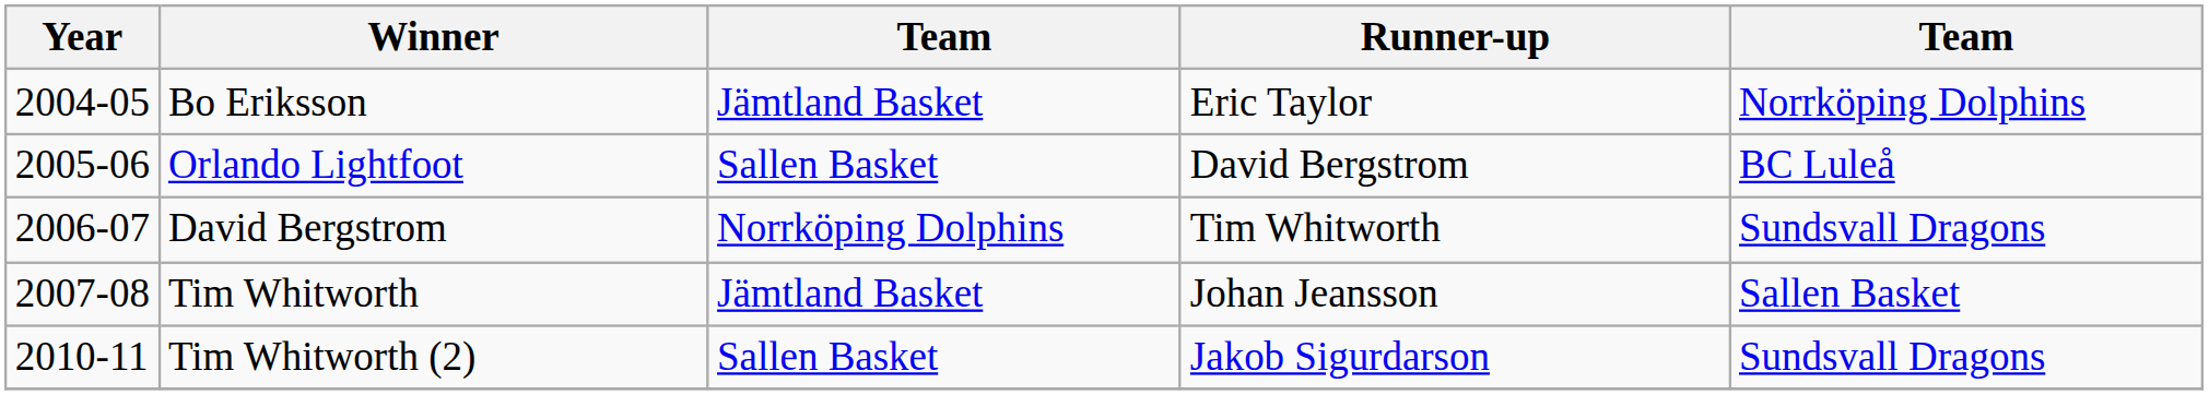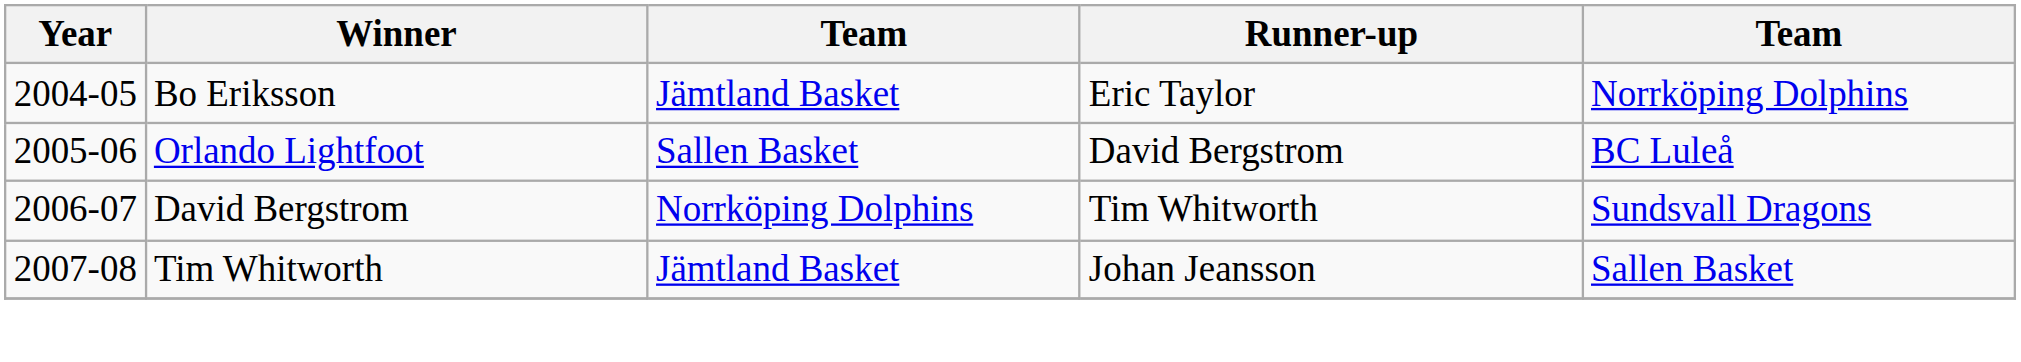 <table class="wikitable">
 <tr>
 <th>Year</th>
 <th width=210>Winner</th>
 <th width=180>Team</th>
 <th width=210>Runner-up</th>
 <th width=180>Team</th>
 </tr>
 <tr>
 <td>2004-05</td>
 <td> Bo Eriksson</td>
 <td><a href='#'>Jämtland Basket</a></td>
 <td> Eric Taylor</td>
 <td><a href='#'>Norrköping Dolphins</a></td>
 </tr>
 <tr>
 <td>2005-06</td>
 <td> <a href='#'>Orlando Lightfoot</a></td>
 <td><a href='#'>Sallen Basket</a></td>
 <td> David Bergstrom</td>
 <td><a href='#'>BC Luleå</a></td>
 </tr>
 <tr>
 <td>2006-07</td>
 <td> David Bergstrom</td>
 <td><a href='#'>Norrköping Dolphins</a></td>
 <td> Tim Whitworth</td>
 <td><a href='#'>Sundsvall Dragons</a></td>
 </tr>
 <tr>
 <td>2007-08</td>
 <td> Tim Whitworth</td>
 <td><a href='#'>Jämtland Basket</a></td>
 <td> Johan Jeansson</td>
 <td><a href='#'>Sallen Basket</a></td>
 </tr>
 <tr>
-<td>2010-11</td>
-<td> Tim Whitworth (2)</td>
-<td><a href='#'>Sallen Basket</a></td>
-<td> <a href='#'>Jakob Sigurdarson</a></td>
-<td><a href='#'>Sundsvall Dragons</a></td>
-</tr>
-<tr>
 </tr>
 </table>
